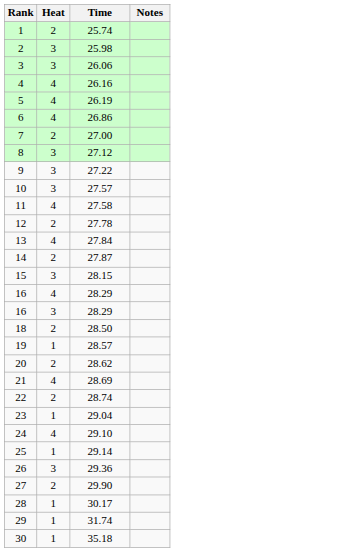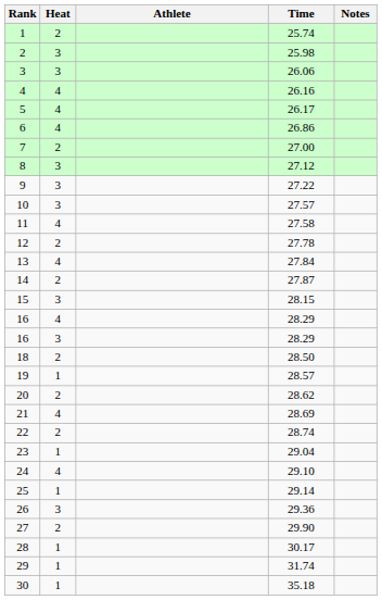 <table class="wikitable" style="text-align:center">
 <tr>
 <th width=40>Rank</th>
 <th width=40>Heat</th>
+<th width=250>Athlete</th>
 <th width=80>Time</th>
 <th width=50>Notes</th>
 </tr>
 <tr bgcolor="ccffcc">
 <td>1</td>
 <td>2</td>
+<td align=left></td>
 <td>25.74</td>
 <td></td>
 </tr>
 <tr bgcolor="ccffcc">
 <td>2</td>
 <td>3</td>
+<td align=left></td>
 <td>25.98</td>
 <td></td>
 </tr>
 <tr bgcolor="ccffcc">
 <td>3</td>
 <td>3</td>
+<td align=left></td>
 <td>26.06</td>
 <td></td>
 </tr>
 <tr bgcolor="ccffcc">
 <td>4</td>
 <td>4</td>
+<td align=left></td>
 <td>26.16</td>
 <td></td>
 </tr>
 <tr bgcolor="ccffcc">
 <td>5</td>
 <td>4</td>
-<td>26.19</td>
+<td align=left></td>
+<td>26.17</td>
 <td></td>
 </tr>
 <tr bgcolor="ccffcc">
 <td>6</td>
 <td>4</td>
+<td align=left></td>
 <td>26.86</td>
 <td></td>
 </tr>
 <tr bgcolor="ccffcc">
 <td>7</td>
 <td>2</td>
+<td align=left></td>
 <td>27.00</td>
 <td></td>
 </tr>
 <tr bgcolor="ccffcc">
 <td>8</td>
 <td>3</td>
+<td align=left></td>
 <td>27.12</td>
 <td></td>
 </tr>
 <tr>
 <td>9</td>
 <td>3</td>
+<td align=left></td>
 <td>27.22</td>
 <td></td>
 </tr>
 <tr>
 <td>10</td>
 <td>3</td>
+<td align=left></td>
 <td>27.57</td>
 <td></td>
 </tr>
 <tr>
 <td>11</td>
 <td>4</td>
+<td align=left></td>
 <td>27.58</td>
 <td></td>
 </tr>
 <tr>
 <td>12</td>
 <td>2</td>
+<td align=left></td>
 <td>27.78</td>
 <td></td>
 </tr>
 <tr>
 <td>13</td>
 <td>4</td>
+<td align=left></td>
 <td>27.84</td>
 <td></td>
 </tr>
 <tr>
 <td>14</td>
 <td>2</td>
+<td align=left></td>
 <td>27.87</td>
 <td></td>
 </tr>
 <tr>
 <td>15</td>
 <td>3</td>
+<td align=left></td>
 <td>28.15</td>
 <td></td>
 </tr>
 <tr>
 <td>16</td>
 <td>4</td>
+<td align=left></td>
 <td>28.29</td>
 <td></td>
 </tr>
 <tr>
 <td>16</td>
 <td>3</td>
+<td align=left></td>
 <td>28.29</td>
 <td></td>
 </tr>
 <tr>
 <td>18</td>
 <td>2</td>
+<td align=left></td>
 <td>28.50</td>
 <td></td>
 </tr>
 <tr>
 <td>19</td>
 <td>1</td>
+<td align=left></td>
 <td>28.57</td>
 <td></td>
 </tr>
 <tr>
 <td>20</td>
 <td>2</td>
+<td align=left></td>
 <td>28.62</td>
 <td></td>
 </tr>
 <tr>
 <td>21</td>
 <td>4</td>
+<td align=left></td>
 <td>28.69</td>
 <td></td>
 </tr>
 <tr>
 <td>22</td>
 <td>2</td>
+<td align=left></td>
 <td>28.74</td>
 <td></td>
 </tr>
 <tr>
 <td>23</td>
 <td>1</td>
+<td align=left></td>
 <td>29.04</td>
 <td></td>
 </tr>
 <tr>
 <td>24</td>
 <td>4</td>
+<td align=left></td>
 <td>29.10</td>
 <td></td>
 </tr>
 <tr>
 <td>25</td>
 <td>1</td>
+<td align=left></td>
 <td>29.14</td>
 <td></td>
 </tr>
 <tr>
 <td>26</td>
 <td>3</td>
+<td align=left></td>
 <td>29.36</td>
 <td></td>
 </tr>
 <tr>
 <td>27</td>
 <td>2</td>
+<td align=left></td>
 <td>29.90</td>
 <td></td>
 </tr>
 <tr>
 <td>28</td>
 <td>1</td>
+<td align=left></td>
 <td>30.17</td>
 <td></td>
 </tr>
 <tr>
 <td>29</td>
 <td>1</td>
+<td align=left></td>
 <td>31.74</td>
 <td></td>
 </tr>
 <tr>
 <td>30</td>
 <td>1</td>
+<td align=left></td>
 <td>35.18</td>
 <td></td>
 </tr>
 </table>
